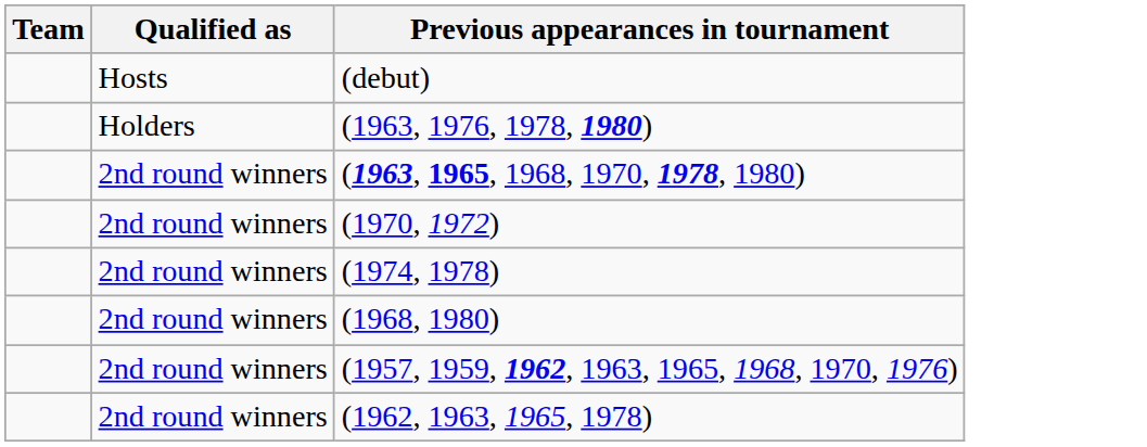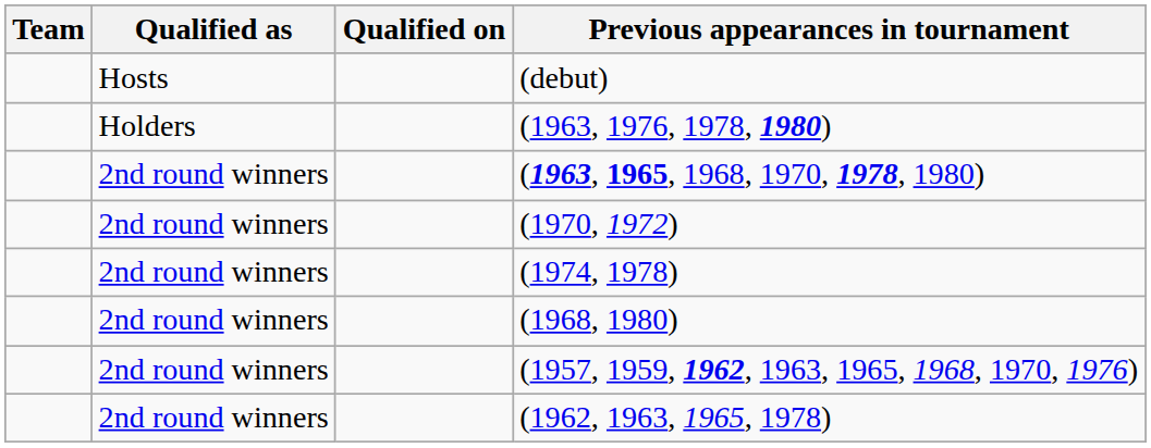 <table class="wikitable sortable" style="text-align:left;">
 <tr>
 <th>Team</th>
 <th>Qualified as</th>
+<th>Qualified on</th>
 <th>Previous appearances in tournament</th>
 </tr>
 <tr>
 <td></td>
 <td>Hosts</td>
+<td></td>
 <td> (debut)</td>
 </tr>
 <tr>
 <td></td>
 <td>Holders</td>
+<td></td>
 <td> (<a href='#'>1963</a>, <a href='#'>1976</a>, <a href='#'>1978</a>, <strong><em><a href='#'>1980</a></em></strong>)</td>
 </tr>
 <tr>
 <td></td>
 <td><a href='#'>2nd round</a> winners</td>
+<td></td>
 <td> (<strong><em><a href='#'>1963</a></em></strong>, <strong><a href='#'>1965</a></strong>, <a href='#'>1968</a>, <a href='#'>1970</a>, <strong><em><a href='#'>1978</a></em></strong>, <a href='#'>1980</a>)</td>
 </tr>
 <tr>
 <td></td>
 <td><a href='#'>2nd round</a> winners</td>
+<td></td>
 <td> (<a href='#'>1970</a>, <em><a href='#'>1972</a></em>)</td>
 </tr>
 <tr>
 <td></td>
 <td><a href='#'>2nd round</a> winners</td>
+<td></td>
 <td> (<a href='#'>1974</a>, <a href='#'>1978</a>)</td>
 </tr>
 <tr>
 <td></td>
 <td><a href='#'>2nd round</a> winners</td>
+<td></td>
 <td> (<a href='#'>1968</a>, <a href='#'>1980</a>)</td>
 </tr>
 <tr>
 <td></td>
 <td><a href='#'>2nd round</a> winners</td>
+<td></td>
 <td> (<a href='#'>1957</a>, <a href='#'>1959</a>, <strong><em><a href='#'>1962</a></em></strong>, <a href='#'>1963</a>, <a href='#'>1965</a>, <em><a href='#'>1968</a></em>, <a href='#'>1970</a>, <em><a href='#'>1976</a></em>)</td>
 </tr>
 <tr>
 <td></td>
 <td><a href='#'>2nd round</a> winners</td>
+<td></td>
 <td> (<a href='#'>1962</a>, <a href='#'>1963</a>, <em><a href='#'>1965</a></em>, <a href='#'>1978</a>)</td>
 </tr>
 </table>
